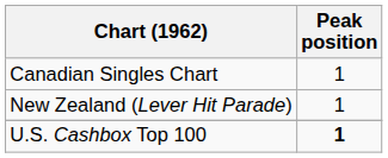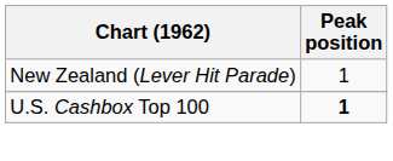 <table class="wikitable sortable">
 <tr>
 <th align="left">Chart (1962)</th>
 <th align="left">Peak<br>position</th>
-</tr>
-<tr>
-<td align="left">Canadian Singles Chart</td>
-<td align="center">1</td>
 </tr>
 <tr>
 <td align="left">New Zealand (<em>Lever Hit Parade</em>)</td>
 <td align="center">1</td>
 </tr>
 <tr>
 </tr>
 <tr>
 </tr>
 <tr>
 <td align="left">U.S. <em>Cashbox</em> Top 100</td>
 <td align="center"><strong>1</strong></td>
 </tr>
 </table>
